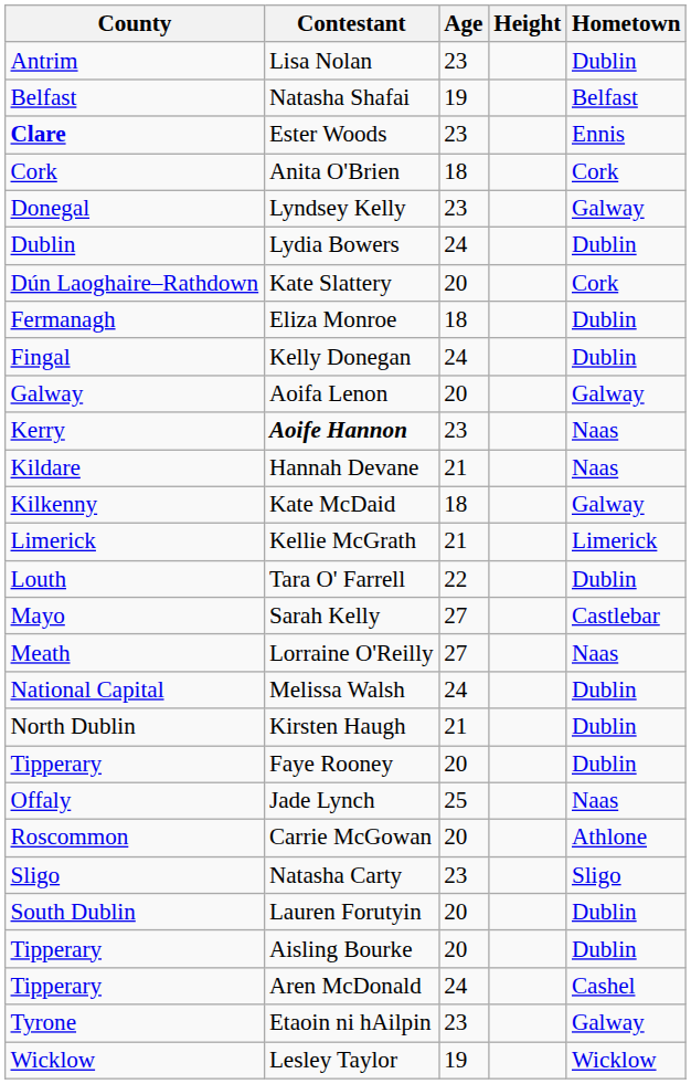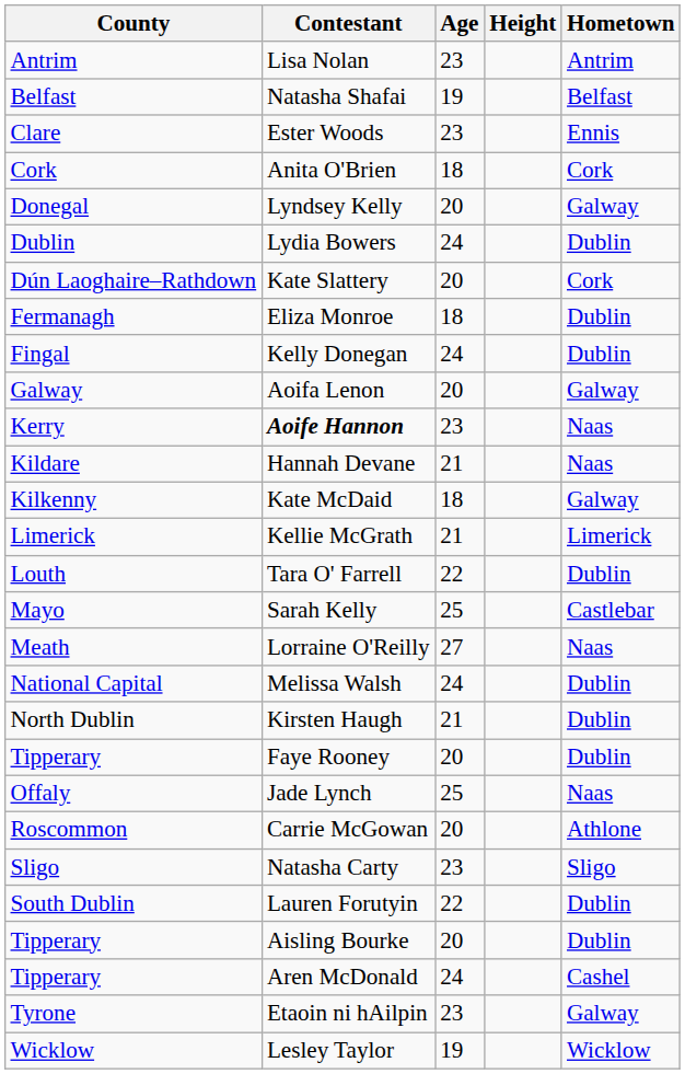 <table class="sortable wikitable">
 <tr>
 <th>County</th>
 <th>Contestant</th>
 <th>Age</th>
 <th>Height</th>
 <th>Hometown</th>
 </tr>
 <tr>
 <td><a href='#'>Antrim</a></td>
 <td>Lisa Nolan</td>
 <td>23</td>
 <td></td>
-<td><a href='#'>Dublin</a></td>
+<td><a href='#'>Antrim</a></td>
 </tr>
 <tr>
 <td><a href='#'>Belfast</a></td>
 <td>Natasha Shafai</td>
 <td>19</td>
 <td></td>
 <td><a href='#'>Belfast</a></td>
 </tr>
 <tr>
-<td><strong><a href='#'>Clare</a></strong></td>
+<td><a href='#'>Clare</a></td>
 <td>Ester Woods</td>
 <td>23</td>
 <td></td>
 <td><a href='#'>Ennis</a></td>
 </tr>
 <tr>
 <td><a href='#'>Cork</a></td>
 <td>Anita O'Brien</td>
 <td>18</td>
 <td></td>
 <td><a href='#'>Cork</a></td>
 </tr>
 <tr>
 <td><a href='#'>Donegal</a></td>
 <td>Lyndsey Kelly</td>
-<td>23</td>
+<td>20</td>
 <td></td>
 <td><a href='#'>Galway</a></td>
 </tr>
 <tr>
 <td><a href='#'>Dublin</a></td>
 <td>Lydia Bowers</td>
 <td>24</td>
 <td></td>
 <td><a href='#'>Dublin</a></td>
 </tr>
 <tr>
 <td><a href='#'>Dún Laoghaire–Rathdown</a></td>
 <td>Kate Slattery</td>
 <td>20</td>
 <td></td>
 <td><a href='#'>Cork</a></td>
 </tr>
 <tr>
 <td><a href='#'>Fermanagh</a></td>
 <td>Eliza Monroe</td>
 <td>18</td>
 <td></td>
 <td><a href='#'>Dublin</a></td>
 </tr>
 <tr>
 <td><a href='#'>Fingal</a></td>
 <td>Kelly Donegan</td>
 <td>24</td>
 <td></td>
 <td><a href='#'>Dublin</a></td>
 </tr>
 <tr>
 <td><a href='#'>Galway</a></td>
 <td>Aoifa Lenon</td>
 <td>20</td>
 <td></td>
 <td><a href='#'>Galway</a></td>
 </tr>
 <tr>
 <td><a href='#'>Kerry</a></td>
 <td><strong><em>Aoife Hannon</em></strong></td>
 <td>23</td>
 <td></td>
 <td><a href='#'>Naas</a></td>
 </tr>
 <tr>
 <td><a href='#'>Kildare</a></td>
 <td>Hannah Devane</td>
 <td>21</td>
 <td></td>
 <td><a href='#'>Naas</a></td>
 </tr>
 <tr>
 <td><a href='#'>Kilkenny</a></td>
 <td>Kate McDaid</td>
 <td>18</td>
 <td></td>
 <td><a href='#'>Galway</a></td>
 </tr>
 <tr>
 <td><a href='#'>Limerick</a></td>
 <td>Kellie McGrath</td>
 <td>21</td>
 <td></td>
 <td><a href='#'>Limerick</a></td>
 </tr>
 <tr>
 <td><a href='#'>Louth</a></td>
 <td>Tara O' Farrell</td>
 <td>22</td>
 <td></td>
 <td><a href='#'>Dublin</a></td>
 </tr>
 <tr>
 <td><a href='#'>Mayo</a></td>
 <td>Sarah Kelly</td>
-<td>27</td>
+<td>25</td>
 <td></td>
 <td><a href='#'>Castlebar</a></td>
 </tr>
 <tr>
 <td><a href='#'>Meath</a></td>
 <td>Lorraine O'Reilly</td>
 <td>27</td>
 <td></td>
 <td><a href='#'>Naas</a></td>
 </tr>
 <tr>
 <td><a href='#'>National Capital</a></td>
 <td>Melissa Walsh</td>
 <td>24</td>
 <td></td>
 <td><a href='#'>Dublin</a></td>
 </tr>
 <tr>
 <td>North Dublin</td>
 <td>Kirsten Haugh</td>
 <td>21</td>
 <td></td>
 <td><a href='#'>Dublin</a></td>
 </tr>
 <tr>
 <td><a href='#'>Tipperary</a></td>
 <td>Faye Rooney</td>
 <td>20</td>
 <td></td>
 <td><a href='#'>Dublin</a></td>
 </tr>
 <tr>
 <td><a href='#'>Offaly</a></td>
 <td>Jade Lynch</td>
 <td>25</td>
 <td></td>
 <td><a href='#'>Naas</a></td>
 </tr>
 <tr>
 <td><a href='#'>Roscommon</a></td>
 <td>Carrie McGowan</td>
 <td>20</td>
 <td></td>
 <td><a href='#'>Athlone</a></td>
 </tr>
 <tr>
 <td><a href='#'>Sligo</a></td>
 <td>Natasha Carty</td>
 <td>23</td>
 <td></td>
 <td><a href='#'>Sligo</a></td>
 </tr>
 <tr>
 <td><a href='#'>South Dublin</a></td>
 <td>Lauren Forutyin</td>
-<td>20</td>
+<td>22</td>
 <td></td>
 <td><a href='#'>Dublin</a></td>
 </tr>
 <tr>
 <td><a href='#'>Tipperary</a></td>
 <td>Aisling Bourke</td>
 <td>20</td>
 <td></td>
 <td><a href='#'>Dublin</a></td>
 </tr>
 <tr>
 <td><a href='#'>Tipperary</a></td>
 <td>Aren McDonald</td>
 <td>24</td>
 <td></td>
 <td><a href='#'>Cashel</a></td>
 </tr>
 <tr>
 <td><a href='#'>Tyrone</a></td>
 <td>Etaoin ni hAilpin</td>
 <td>23</td>
 <td></td>
 <td><a href='#'>Galway</a></td>
 </tr>
 <tr>
 <td><a href='#'>Wicklow</a></td>
 <td>Lesley Taylor</td>
 <td>19</td>
 <td></td>
 <td><a href='#'>Wicklow</a></td>
 </tr>
 </table>
